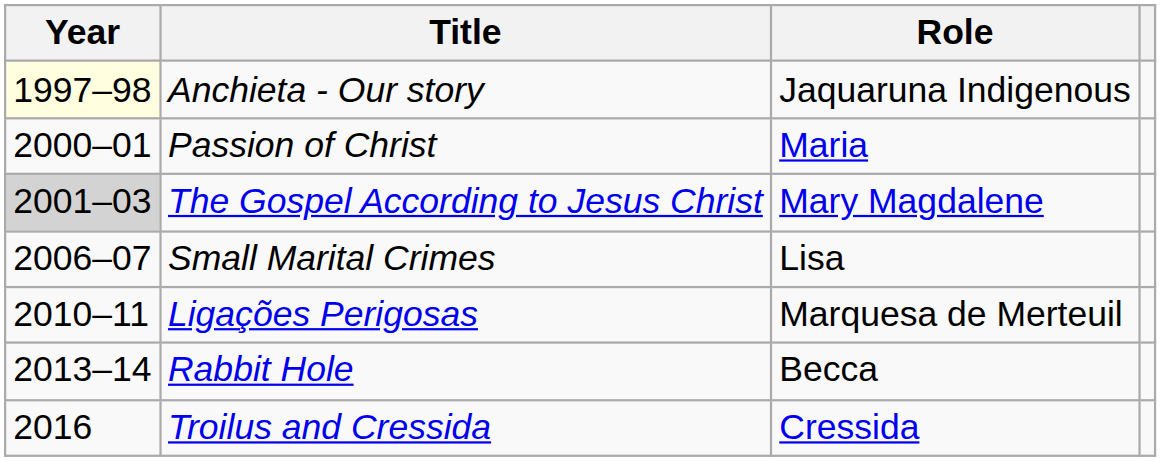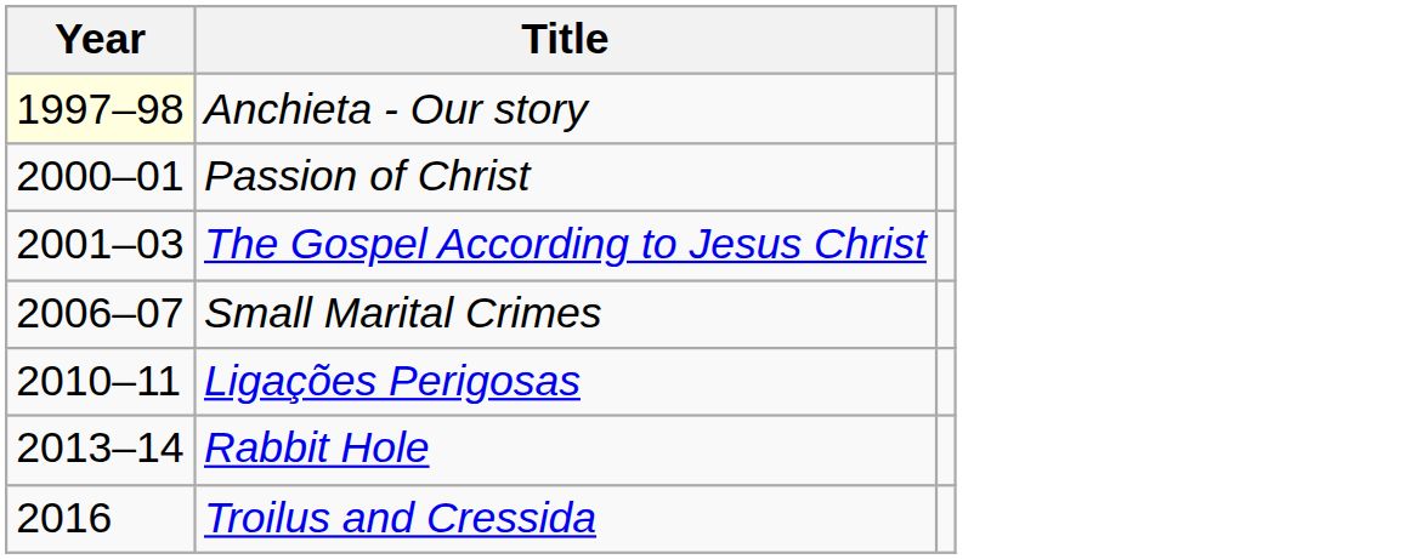 <table class="wikitable">
 <tr>
 <th scope="col">Year</th>
 <th scope="col">Title</th>
-<th scope="col">Role</th>
 <th scope="col" class="unsortable"></th>
 </tr>
 <tr>
 <td style="background: lightyellow;">1997–98</td>
 <td><em>Anchieta - Our story</em></td>
-<td>Jaquaruna Indigenous</td>
 <td></td>
 </tr>
 <tr>
 <td>2000–01</td>
 <td><em>Passion of Christ</em></td>
-<td><a href='#'>Maria</a></td>
 <td></td>
 </tr>
 <tr>
-<td style="background: lightgrey;">2001–03</td>
+<td>2001–03</td>
 <td><em><a href='#'>The Gospel According to Jesus Christ</a></em></td>
-<td><a href='#'>Mary Magdalene</a></td>
 <td></td>
 </tr>
 <tr>
 <td>2006–07</td>
 <td><em>Small Marital Crimes</em></td>
-<td>Lisa</td>
 <td></td>
 </tr>
 <tr>
 <td>2010–11</td>
 <td><em><a href='#'>Ligações Perigosas</a></em></td>
-<td>Marquesa de Merteuil</td>
 <td></td>
 </tr>
 <tr>
 <td>2013–14</td>
 <td><em><a href='#'>Rabbit Hole</a></em></td>
-<td>Becca</td>
 <td></td>
 </tr>
 <tr>
 <td>2016</td>
 <td><em><a href='#'>Troilus and Cressida</a></em></td>
-<td><a href='#'>Cressida</a></td>
 <td></td>
 </tr>
 </table>
